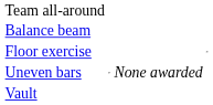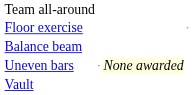 <table>
 <tr>
 <td><br></td>
 <td></td>
 <td></td>
 <td></td>
 </tr>
 <tr>
 <td>Team all-around<br></td>
 <td></td>
 <td></td>
 <td></td>
 </tr>
 <tr>
+<td><a href='#'>Floor exercise</a><br></td>
+<td></td>
+<td></td>
+<td><hr></td>
+</tr>
+<tr>
 <td><a href='#'>Balance beam</a><br></td>
 <td></td>
 <td></td>
 <td></td>
 </tr>
 <tr>
-<td><a href='#'>Floor exercise</a><br></td>
-<td></td>
-<td></td>
-<td><hr></td>
-</tr>
-<tr>
 <td><a href='#'>Uneven bars</a><br></td>
 <td><hr></td>
-<td><em>None awarded</em></td>
+<td style="background: lightyellow;"><em>None awarded</em></td>
 <td></td>
 </tr>
 <tr>
 <td><a href='#'>Vault</a><br></td>
 <td></td>
 <td></td>
 <td></td>
 </tr>
 </table>
